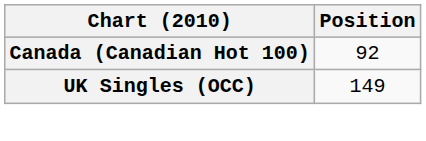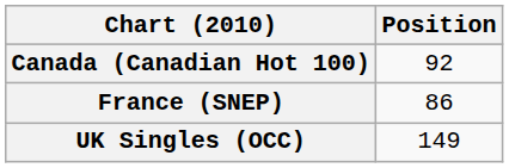 <table class="wikitable sortable plainrowheaders" style="text-align:center">
 <tr>
 <th scope="col">Chart (2010)</th>
 <th scope="col">Position</th>
 </tr>
 <tr>
 <th scope="row">Canada (Canadian Hot 100)</th>
 <td>92</td>
 </tr>
 <tr>
+<th scope="row">France (SNEP)</th>
+<td>86</td>
+</tr>
+<tr>
 <th scope="row">UK Singles (OCC)</th>
 <td>149</td>
 </tr>
 </table>
